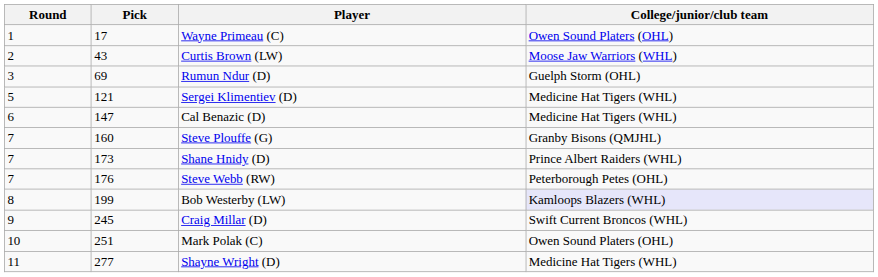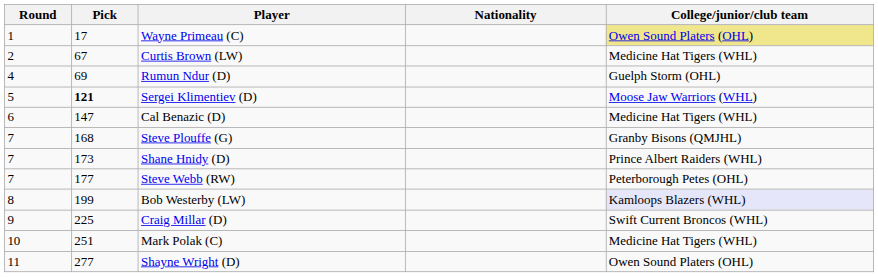 <table class="wikitable">
 <tr>
 <th bgcolor="#DDDDFF" width="5%">Round</th>
 <th bgcolor="#DDDDFF" width="5%">Pick</th>
 <th bgcolor="#DDDDFF" width="20%">Player</th>
+<th bgcolor="#DDDDFF" width="15%">Nationality</th>
 <th bgcolor="#DDDDFF" width="20%">College/junior/club team</th>
 </tr>
 <tr>
 <td>1</td>
 <td>17</td>
 <td><a href='#'>Wayne Primeau</a> (C)</td>
-<td><a href='#'>Owen Sound Platers</a> (<a href='#'>OHL</a>)</td>
+<td></td>
+<td style="background: khaki;"><a href='#'>Owen Sound Platers</a> (<a href='#'>OHL</a>)</td>
 </tr>
 <tr>
 <td>2</td>
-<td>43</td>
+<td>67</td>
 <td><a href='#'>Curtis Brown</a> (LW)</td>
-<td><a href='#'>Moose Jaw Warriors</a> (<a href='#'>WHL</a>)</td>
+<td></td>
+<td>Medicine Hat Tigers (WHL)</td>
 </tr>
 <tr>
-<td>3</td>
+<td>4</td>
 <td>69</td>
 <td><a href='#'>Rumun Ndur</a> (D)</td>
+<td></td>
 <td>Guelph Storm (OHL)</td>
 </tr>
 <tr>
 <td>5</td>
-<td>121</td>
+<td><strong>121</strong></td>
 <td><a href='#'>Sergei Klimentiev</a> (D)</td>
-<td>Medicine Hat Tigers (WHL)</td>
+<td></td>
+<td><a href='#'>Moose Jaw Warriors</a> (<a href='#'>WHL</a>)</td>
 </tr>
 <tr>
 <td>6</td>
 <td>147</td>
 <td>Cal Benazic (D)</td>
+<td></td>
 <td>Medicine Hat Tigers (WHL)</td>
 </tr>
 <tr>
 <td>7</td>
-<td>160</td>
+<td>168</td>
 <td><a href='#'>Steve Plouffe</a> (G)</td>
+<td></td>
 <td>Granby Bisons (QMJHL)</td>
 </tr>
 <tr>
 <td>7</td>
 <td>173</td>
 <td><a href='#'>Shane Hnidy</a> (D)</td>
+<td></td>
 <td>Prince Albert Raiders (WHL)</td>
 </tr>
 <tr>
 <td>7</td>
-<td>176</td>
+<td>177</td>
 <td><a href='#'>Steve Webb</a> (RW)</td>
+<td></td>
 <td>Peterborough Petes (OHL)</td>
 </tr>
 <tr>
 <td>8</td>
 <td>199</td>
 <td>Bob Westerby (LW)</td>
+<td></td>
 <td style="background: lavender;">Kamloops Blazers (WHL)</td>
 </tr>
 <tr>
 <td>9</td>
-<td>245</td>
+<td>225</td>
 <td><a href='#'>Craig Millar</a> (D)</td>
+<td></td>
 <td>Swift Current Broncos (WHL)</td>
 </tr>
 <tr>
 <td>10</td>
 <td>251</td>
 <td>Mark Polak (C)</td>
-<td>Owen Sound Platers (OHL)</td>
+<td></td>
+<td>Medicine Hat Tigers (WHL)</td>
 </tr>
 <tr>
 <td>11</td>
 <td>277</td>
 <td><a href='#'>Shayne Wright</a> (D)</td>
-<td>Medicine Hat Tigers (WHL)</td>
+<td></td>
+<td>Owen Sound Platers (OHL)</td>
 </tr>
 </table>
